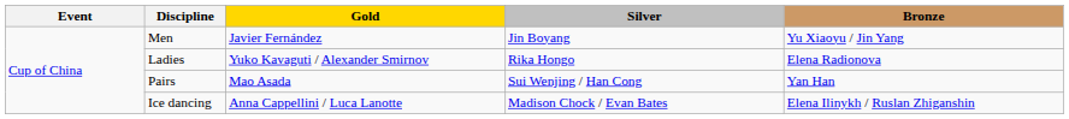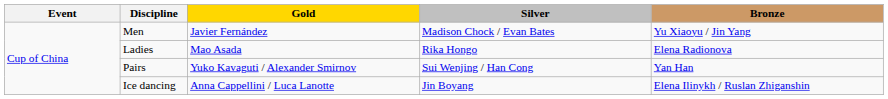 <table class="wikitable" style="width:98%;">
 <tr>
 <th style="width:10%;">Event</th>
 <th style="width:5%;">Discipline</th>
 <td style="text-align:center; width:20%; background:gold;"><strong>Gold</strong></td>
 <td style="text-align:center; width:20%; background:silver;"><strong>Silver</strong></td>
 <td style="text-align:center; width:20%; background:#c96;"><strong>Bronze</strong></td>
 </tr>
 <tr>
 <td rowspan=4><a href='#'>Cup of China</a></td>
 <td>Men</td>
 <td> <a href='#'>Javier Fernández</a></td>
-<td> <a href='#'>Jin Boyang</a></td>
+<td> <a href='#'>Madison Chock</a> / <a href='#'>Evan Bates</a></td>
 <td> <a href='#'>Yu Xiaoyu</a> / <a href='#'>Jin Yang</a></td>
 </tr>
 <tr>
 <td>Ladies</td>
-<td> <a href='#'>Yuko Kavaguti</a> / <a href='#'>Alexander Smirnov</a></td>
+<td> <a href='#'>Mao Asada</a></td>
 <td> <a href='#'>Rika Hongo</a></td>
 <td> <a href='#'>Elena Radionova</a></td>
 </tr>
 <tr>
 <td>Pairs</td>
-<td> <a href='#'>Mao Asada</a></td>
+<td> <a href='#'>Yuko Kavaguti</a> / <a href='#'>Alexander Smirnov</a></td>
 <td> <a href='#'>Sui Wenjing</a> / <a href='#'>Han Cong</a></td>
 <td> <a href='#'>Yan Han</a></td>
 </tr>
 <tr>
 <td>Ice dancing</td>
 <td> <a href='#'>Anna Cappellini</a> / <a href='#'>Luca Lanotte</a></td>
-<td> <a href='#'>Madison Chock</a> / <a href='#'>Evan Bates</a></td>
+<td> <a href='#'>Jin Boyang</a></td>
 <td> <a href='#'>Elena Ilinykh</a> / <a href='#'>Ruslan Zhiganshin</a></td>
 </tr>
 </table>
